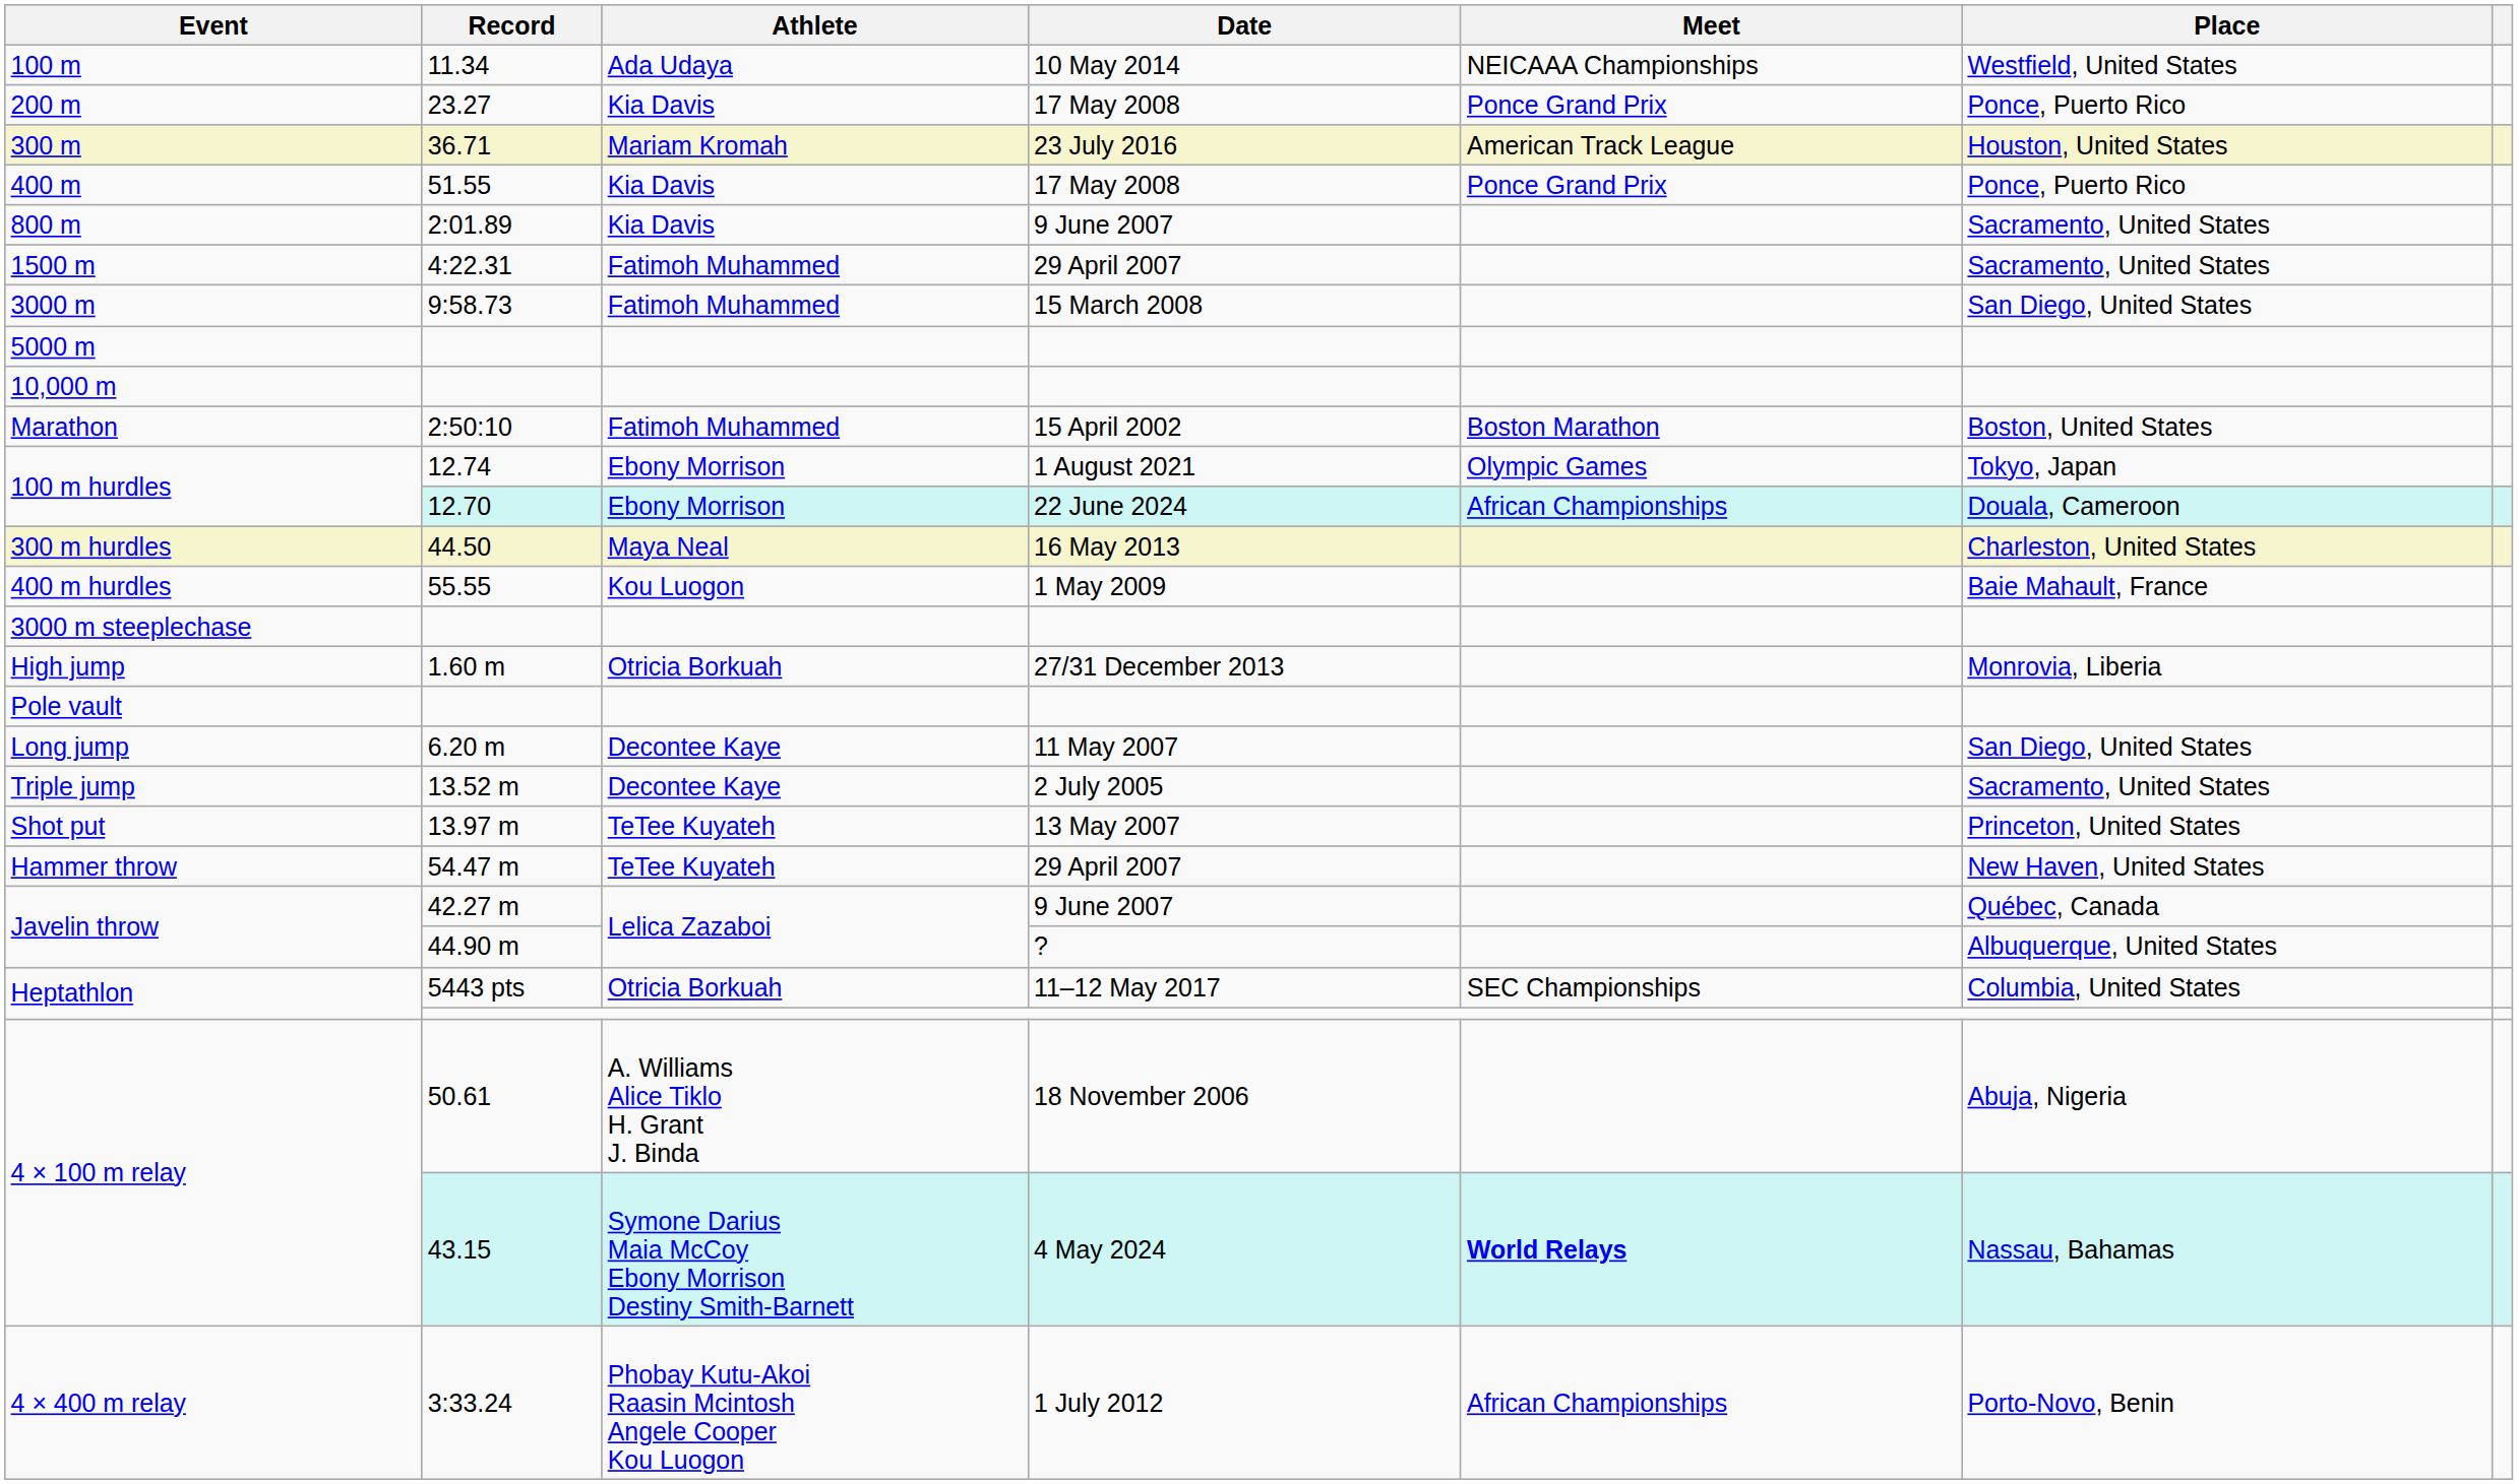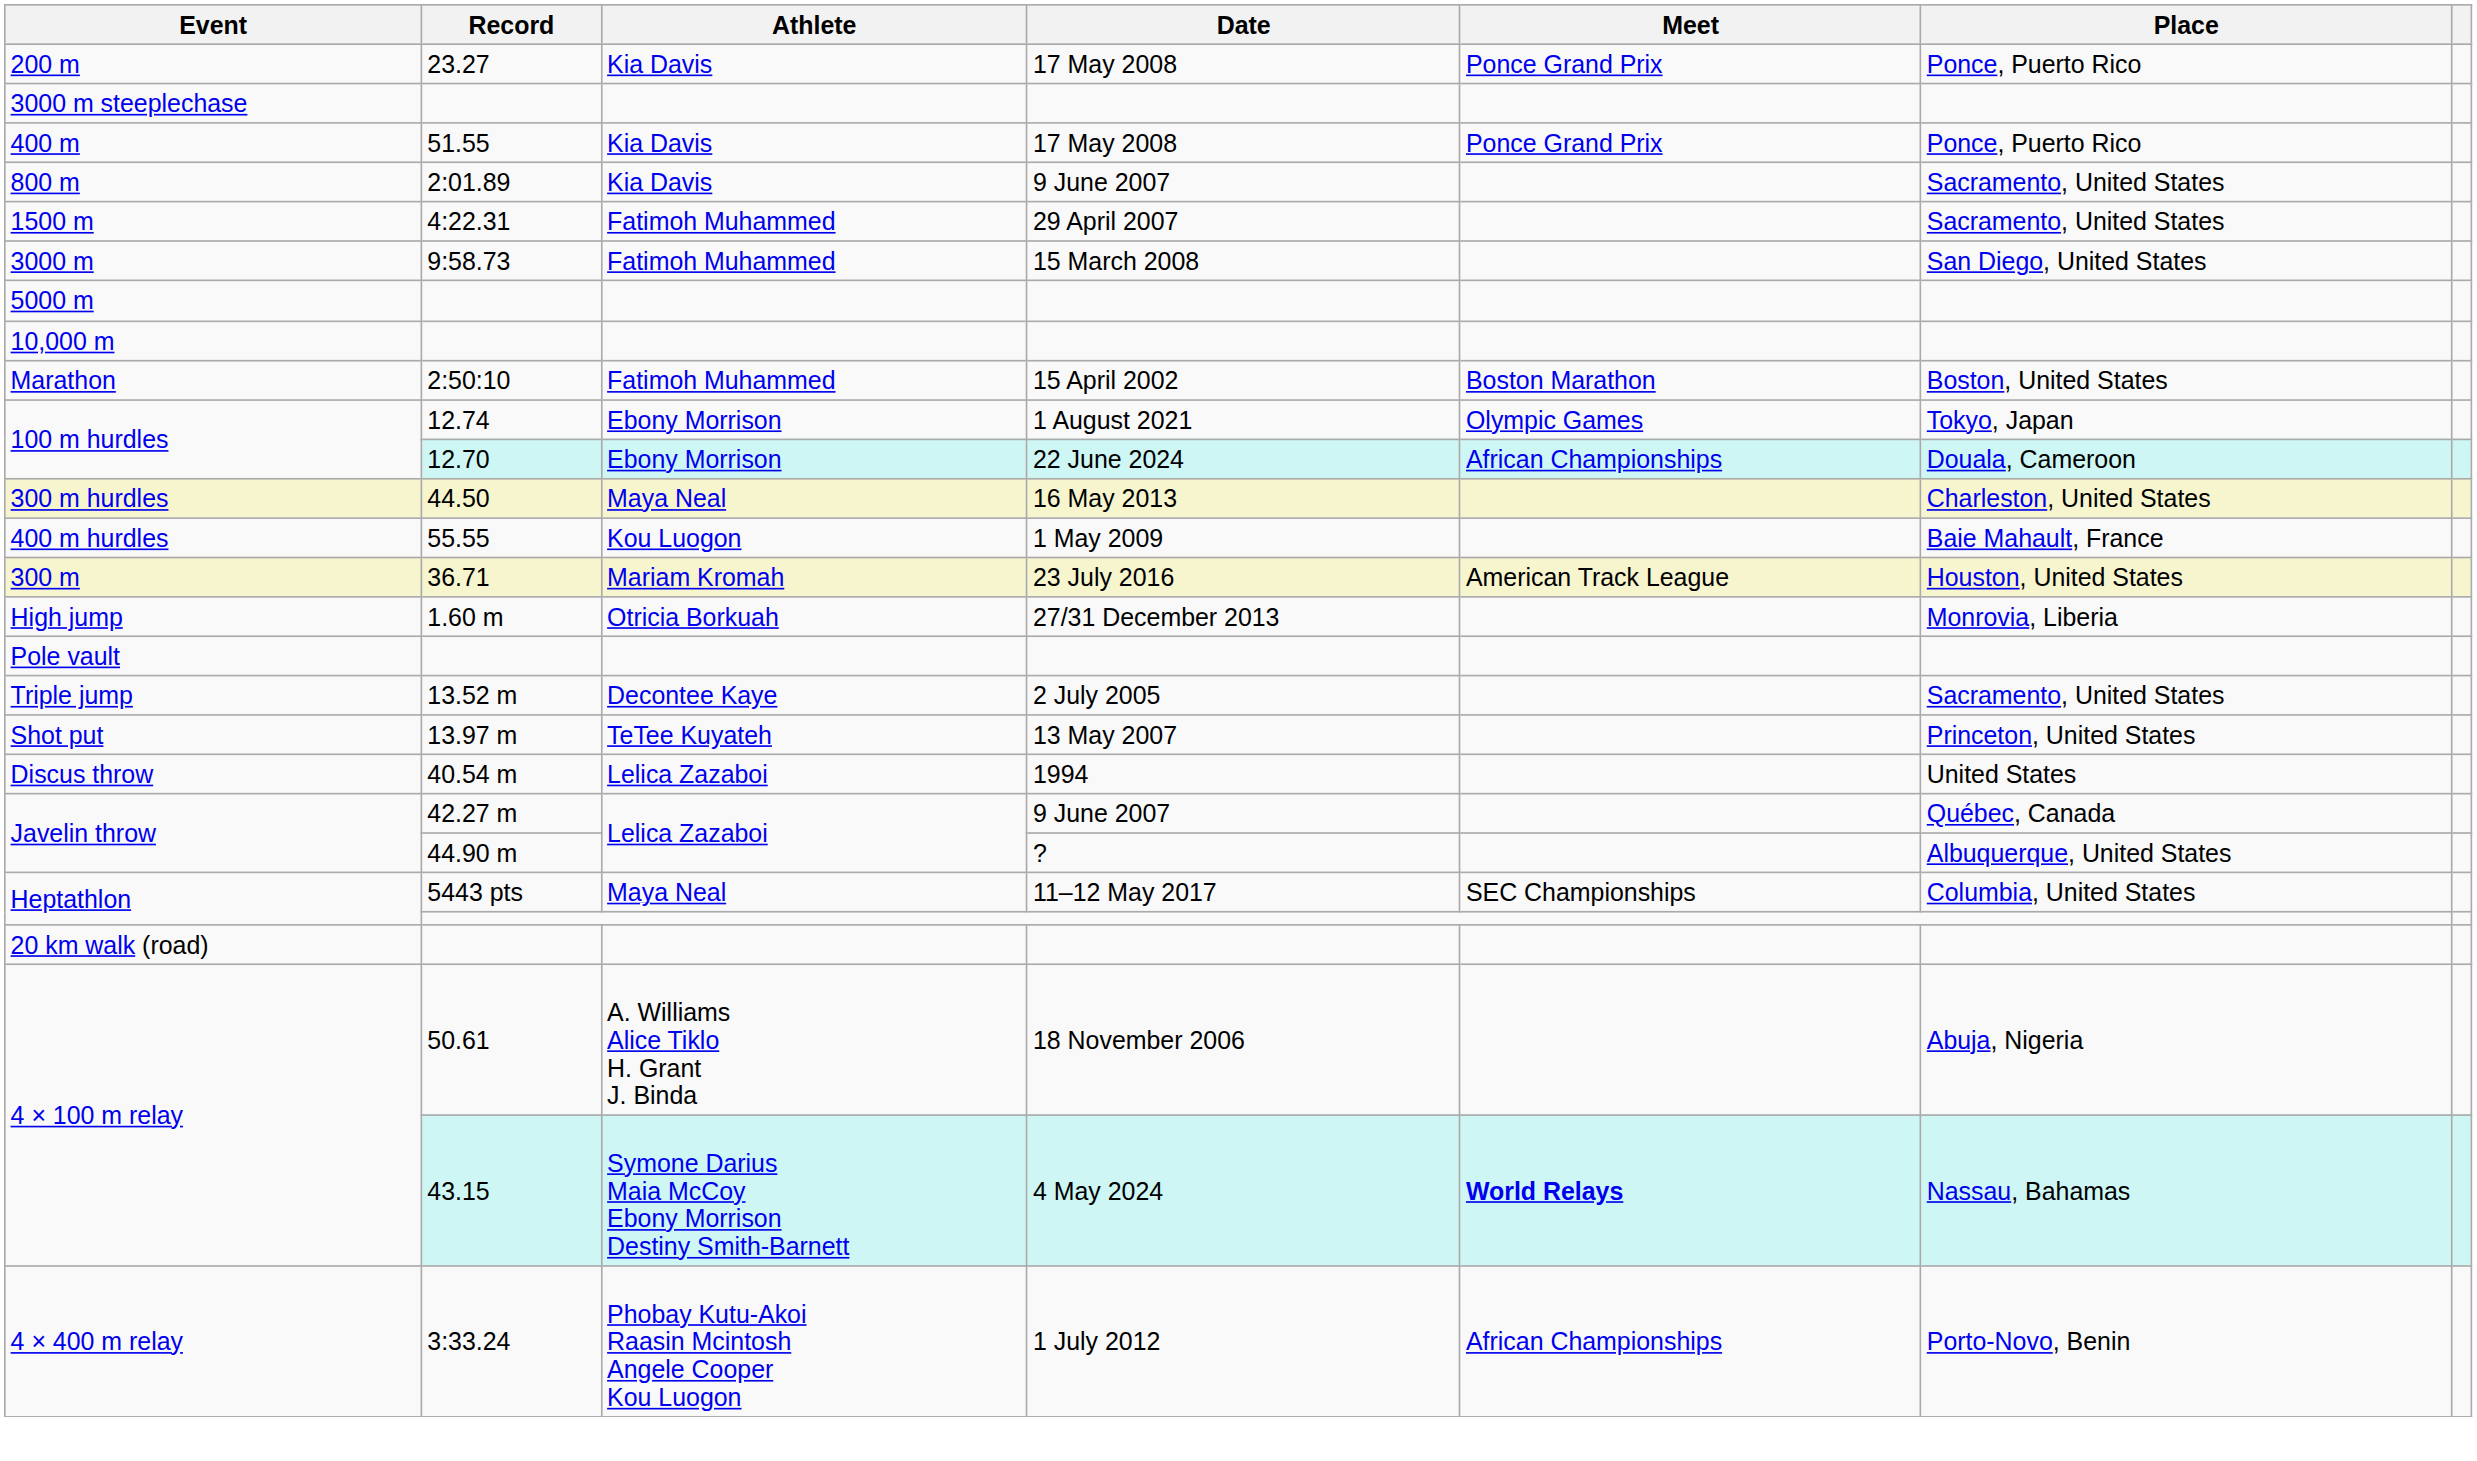 <table class="wikitable" style="font-size:95%; width: 95%;">
 <tr>
 <th>Event</th>
 <th>Record</th>
 <th>Athlete</th>
 <th>Date</th>
 <th>Meet</th>
 <th>Place</th>
 <th></th>
 </tr>
 <tr>
-<td><a href='#'>100 m</a></td>
-<td>11.34 </td>
-<td><a href='#'>Ada Udaya</a></td>
-<td>10 May 2014</td>
-<td>NEICAAA Championships</td>
-<td><a href='#'>Westfield</a>, United States</td>
-<td></td>
-</tr>
-<tr>
 <td><a href='#'>200 m</a></td>
 <td>23.27 </td>
 <td><a href='#'>Kia Davis</a></td>
 <td>17 May 2008</td>
 <td><a href='#'>Ponce Grand Prix</a></td>
 <td><a href='#'>Ponce</a>, Puerto Rico</td>
 <td></td>
 </tr>
-<tr style="background:#f6F5CE;">
-<td><a href='#'>300 m</a></td>
-<td>36.71</td>
-<td><a href='#'>Mariam Kromah</a></td>
-<td>23 July 2016</td>
-<td>American Track League</td>
-<td><a href='#'>Houston</a>, United States</td>
+<tr>
+<td><a href='#'>3000 m steeplechase</a></td>
+<td></td>
+<td></td>
+<td></td>
+<td></td>
+<td></td>
 <td></td>
 </tr>
 <tr>
 <td><a href='#'>400 m</a></td>
 <td>51.55</td>
 <td><a href='#'>Kia Davis</a></td>
 <td>17 May 2008</td>
 <td><a href='#'>Ponce Grand Prix</a></td>
 <td><a href='#'>Ponce</a>, Puerto Rico</td>
 <td></td>
 </tr>
 <tr>
 <td><a href='#'>800 m</a></td>
 <td>2:01.89</td>
 <td><a href='#'>Kia Davis</a></td>
 <td>9 June 2007</td>
 <td></td>
 <td><a href='#'>Sacramento</a>, United States</td>
 <td></td>
 </tr>
 <tr>
 <td><a href='#'>1500 m</a></td>
 <td>4:22.31</td>
 <td><a href='#'>Fatimoh Muhammed</a></td>
 <td>29 April 2007</td>
 <td></td>
 <td><a href='#'>Sacramento</a>, United States</td>
 <td></td>
 </tr>
 <tr>
 <td><a href='#'>3000 m</a></td>
 <td>9:58.73</td>
 <td><a href='#'>Fatimoh Muhammed</a></td>
 <td>15 March 2008</td>
 <td></td>
 <td><a href='#'>San Diego</a>, United States</td>
 <td></td>
 </tr>
 <tr>
 <td><a href='#'>5000 m</a></td>
 <td></td>
 <td></td>
 <td></td>
 <td></td>
 <td></td>
 <td></td>
 </tr>
 <tr>
 <td><a href='#'>10,000 m</a></td>
 <td></td>
 <td></td>
 <td></td>
 <td></td>
 <td></td>
 <td></td>
 </tr>
 <tr>
 <td><a href='#'>Marathon</a></td>
 <td>2:50:10 </td>
 <td><a href='#'>Fatimoh Muhammed</a></td>
 <td>15 April 2002</td>
 <td><a href='#'>Boston Marathon</a></td>
 <td><a href='#'>Boston</a>, United States</td>
 <td></td>
 </tr>
 <tr>
 <td rowspan=2><a href='#'>100 m hurdles</a></td>
 <td>12.74 </td>
 <td><a href='#'>Ebony Morrison</a></td>
 <td>1 August 2021</td>
 <td><a href='#'>Olympic Games</a></td>
 <td><a href='#'>Tokyo</a>, Japan</td>
 <td></td>
 </tr>
 <tr bgcolor=#CEF6F5>
 <td>12.70 </td>
 <td><a href='#'>Ebony Morrison</a></td>
 <td>22 June 2024</td>
 <td><a href='#'>African Championships</a></td>
 <td><a href='#'>Douala</a>, Cameroon</td>
 <td></td>
 </tr>
 <tr style="background:#f6F5CE;">
 <td><a href='#'>300 m hurdles</a></td>
 <td>44.50</td>
 <td><a href='#'>Maya Neal</a></td>
 <td>16 May 2013</td>
 <td></td>
 <td><a href='#'>Charleston</a>, United States</td>
 <td></td>
 </tr>
 <tr>
 <td><a href='#'>400 m hurdles</a></td>
 <td>55.55</td>
 <td><a href='#'>Kou Luogon</a></td>
 <td>1 May 2009</td>
 <td></td>
 <td><a href='#'>Baie Mahault</a>, France</td>
 <td></td>
 </tr>
-<tr>
-<td><a href='#'>3000 m steeplechase</a></td>
-<td></td>
-<td></td>
-<td></td>
-<td></td>
-<td></td>
+<tr style="background:#f6F5CE;">
+<td><a href='#'>300 m</a></td>
+<td>36.71</td>
+<td><a href='#'>Mariam Kromah</a></td>
+<td>23 July 2016</td>
+<td>American Track League</td>
+<td><a href='#'>Houston</a>, United States</td>
 <td></td>
 </tr>
 <tr>
 <td><a href='#'>High jump</a></td>
 <td>1.60 m</td>
 <td><a href='#'>Otricia Borkuah</a></td>
 <td>27/31 December 2013</td>
 <td></td>
 <td><a href='#'>Monrovia</a>, Liberia</td>
 <td></td>
 </tr>
 <tr>
 <td><a href='#'>Pole vault</a></td>
 <td></td>
 <td></td>
 <td></td>
 <td></td>
 <td></td>
 <td></td>
 </tr>
 <tr>
-<td><a href='#'>Long jump</a></td>
-<td>6.20 m</td>
-<td><a href='#'>Decontee Kaye</a></td>
-<td>11 May 2007</td>
-<td></td>
-<td><a href='#'>San Diego</a>, United States</td>
-<td></td>
-</tr>
-<tr>
 <td><a href='#'>Triple jump</a></td>
 <td>13.52 m</td>
 <td><a href='#'>Decontee Kaye</a></td>
 <td>2 July 2005</td>
 <td></td>
 <td><a href='#'>Sacramento</a>, United States</td>
 <td></td>
 </tr>
 <tr>
 <td><a href='#'>Shot put</a></td>
 <td>13.97 m</td>
 <td><a href='#'>TeTee Kuyateh</a></td>
 <td>13 May 2007</td>
 <td></td>
 <td><a href='#'>Princeton</a>, United States</td>
 <td></td>
 </tr>
 <tr>
-<td><a href='#'>Hammer throw</a></td>
-<td>54.47 m</td>
-<td><a href='#'>TeTee Kuyateh</a></td>
-<td>29 April 2007</td>
+<td><a href='#'>Discus throw</a></td>
+<td>40.54 m</td>
+<td><a href='#'>Lelica Zazaboi</a></td>
+<td>1994</td>
 <td></td>
-<td><a href='#'>New Haven</a>, United States</td>
+<td>United States</td>
 <td></td>
 </tr>
 <tr>
 <td rowspan=2><a href='#'>Javelin throw</a></td>
 <td>42.27 m</td>
 <td rowspan=2><a href='#'>Lelica Zazaboi</a></td>
 <td>9 June 2007</td>
 <td></td>
 <td><a href='#'>Québec</a>, Canada</td>
 <td></td>
 </tr>
 <tr>
 <td>44.90 m </td>
 <td>?</td>
 <td></td>
 <td><a href='#'>Albuquerque</a>, United States</td>
 <td></td>
 </tr>
 <tr>
 <td rowspan=2><a href='#'>Heptathlon</a></td>
 <td>5443 pts</td>
-<td><a href='#'>Otricia Borkuah</a></td>
+<td><a href='#'>Maya Neal</a></td>
 <td>11–12 May 2017</td>
 <td>SEC Championships</td>
 <td><a href='#'>Columbia</a>, United States</td>
 <td></td>
 </tr>
 <tr>
 <td colspan=5></td>
+<td></td>
+</tr>
+<tr>
+<td><a href='#'>20 km walk</a> (road)</td>
+<td></td>
+<td></td>
+<td></td>
+<td></td>
+<td></td>
 <td></td>
 </tr>
 <tr>
 <td rowspan=2><a href='#'>4 × 100 m relay</a></td>
 <td>50.61</td>
 <td><br>A. Williams<br><a href='#'>Alice Tiklo</a><br>H. Grant<br>J. Binda</td>
 <td>18 November 2006</td>
 <td></td>
 <td><a href='#'>Abuja</a>, Nigeria</td>
 <td></td>
 </tr>
 <tr bgcolor=#CEF6F5>
 <td>43.15</td>
 <td><br><a href='#'>Symone Darius</a><br><a href='#'>Maia McCoy</a><br><a href='#'>Ebony Morrison</a><br><a href='#'>Destiny Smith-Barnett</a></td>
 <td>4 May 2024</td>
 <td><strong><a href='#'>World Relays</a></strong></td>
 <td><a href='#'>Nassau</a>, Bahamas</td>
 <td></td>
 </tr>
 <tr>
 <td><a href='#'>4 × 400 m relay</a></td>
 <td>3:33.24</td>
 <td><br><a href='#'>Phobay Kutu-Akoi</a><br><a href='#'>Raasin Mcintosh</a><br><a href='#'>Angele Cooper</a><br><a href='#'>Kou Luogon</a></td>
 <td>1 July 2012</td>
 <td><a href='#'>African Championships</a></td>
 <td><a href='#'>Porto-Novo</a>, Benin</td>
 <td></td>
 </tr>
 </table>
